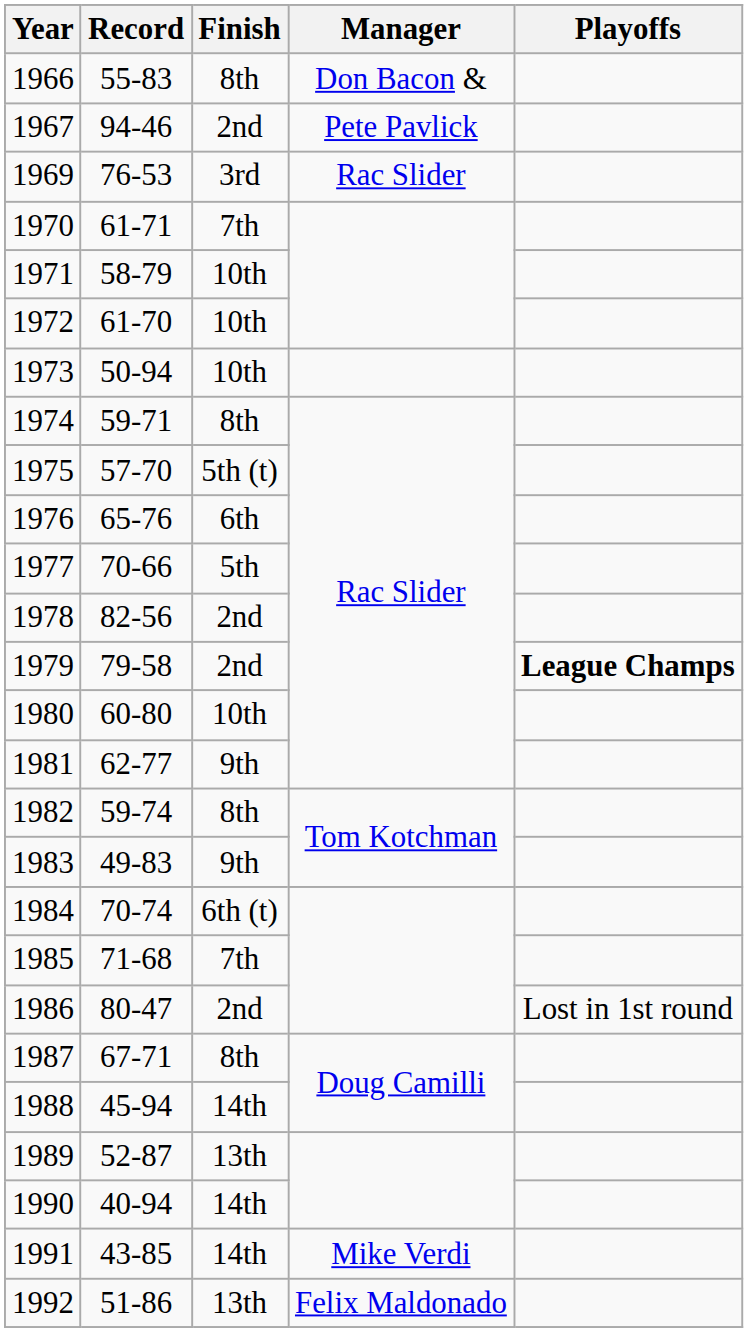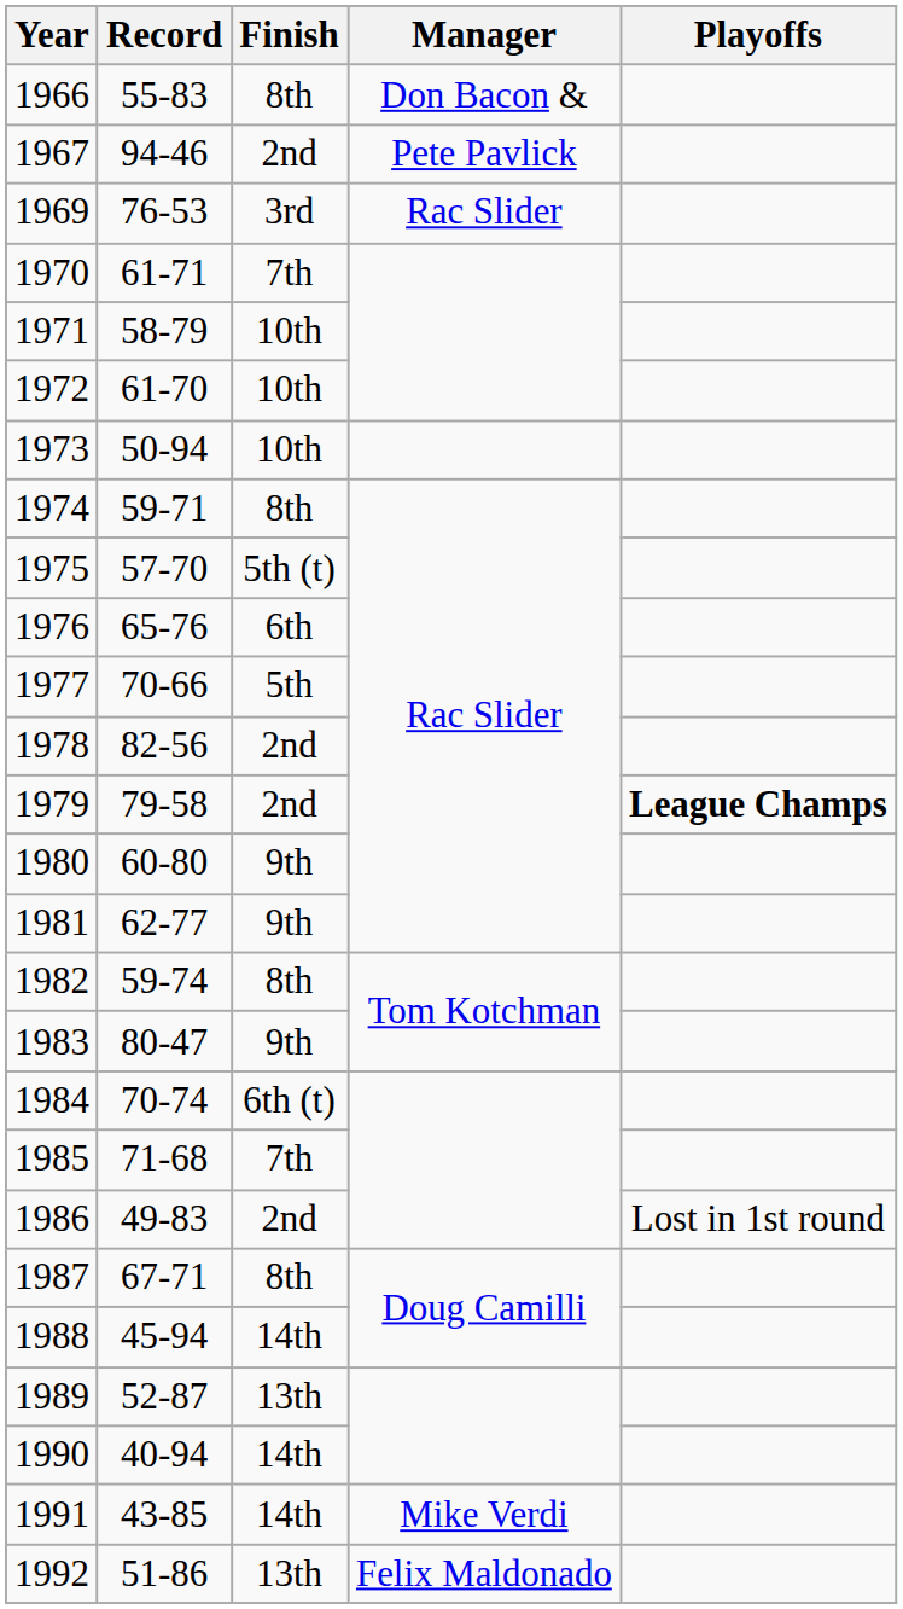 <table class="wikitable" style="text-align:center">
 <tr>
 <th>Year</th>
 <th>Record</th>
 <th>Finish</th>
 <th>Manager</th>
 <th>Playoffs</th>
 </tr>
 <tr>
 <td>1966</td>
 <td>55-83</td>
 <td>8th</td>
 <td><a href='#'>Don Bacon</a> & </td>
 <td></td>
 </tr>
 <tr>
 <td>1967</td>
 <td>94-46</td>
 <td>2nd</td>
 <td><a href='#'>Pete Pavlick</a></td>
 <td></td>
 </tr>
 <tr>
 <td>1969</td>
 <td>76-53</td>
 <td>3rd</td>
 <td><a href='#'>Rac Slider</a></td>
 <td></td>
 </tr>
 <tr>
 <td>1970</td>
 <td>61-71</td>
 <td>7th</td>
 <td rowspan=3></td>
 <td></td>
 </tr>
 <tr>
 <td>1971</td>
 <td>58-79</td>
 <td>10th</td>
 <td></td>
 </tr>
 <tr>
 <td>1972</td>
 <td>61-70</td>
 <td>10th</td>
 <td></td>
 </tr>
 <tr>
 <td>1973</td>
 <td>50-94</td>
 <td>10th</td>
 <td></td>
 <td></td>
 </tr>
 <tr>
 <td>1974</td>
 <td>59-71</td>
 <td>8th</td>
 <td rowspan=8><a href='#'>Rac Slider</a></td>
 <td></td>
 </tr>
 <tr>
 <td>1975</td>
 <td>57-70</td>
 <td>5th (t)</td>
 <td></td>
 </tr>
 <tr>
 <td>1976</td>
 <td>65-76</td>
 <td>6th</td>
 <td></td>
 </tr>
 <tr>
 <td>1977</td>
 <td>70-66</td>
 <td>5th</td>
 <td></td>
 </tr>
 <tr>
 <td>1978</td>
 <td>82-56</td>
 <td>2nd</td>
 <td></td>
 </tr>
 <tr>
 <td>1979</td>
 <td>79-58</td>
 <td>2nd</td>
 <td><strong>League Champs</strong></td>
 </tr>
 <tr>
 <td>1980</td>
 <td>60-80</td>
-<td>10th</td>
+<td>9th</td>
 <td></td>
 </tr>
 <tr>
 <td>1981</td>
 <td>62-77</td>
 <td>9th</td>
 <td></td>
 </tr>
 <tr>
 <td>1982</td>
 <td>59-74</td>
 <td>8th</td>
 <td rowspan=2><a href='#'>Tom Kotchman</a></td>
 <td></td>
 </tr>
 <tr>
 <td>1983</td>
-<td>49-83</td>
+<td>80-47</td>
 <td>9th</td>
 <td></td>
 </tr>
 <tr>
 <td>1984</td>
 <td>70-74</td>
 <td>6th (t)</td>
 <td rowspan=3></td>
 <td></td>
 </tr>
 <tr>
 <td>1985</td>
 <td>71-68</td>
 <td>7th</td>
 <td></td>
 </tr>
 <tr>
 <td>1986</td>
-<td>80-47</td>
+<td>49-83</td>
 <td>2nd</td>
 <td>Lost in 1st round</td>
 </tr>
 <tr>
 <td>1987</td>
 <td>67-71</td>
 <td>8th</td>
 <td rowspan=2><a href='#'>Doug Camilli</a></td>
 <td></td>
 </tr>
 <tr>
 <td>1988</td>
 <td>45-94</td>
 <td>14th</td>
 <td></td>
 </tr>
 <tr>
 <td>1989</td>
 <td>52-87</td>
 <td>13th</td>
 <td rowspan=2></td>
 <td></td>
 </tr>
 <tr>
 <td>1990</td>
 <td>40-94</td>
 <td>14th</td>
 <td></td>
 </tr>
 <tr>
 <td>1991</td>
 <td>43-85</td>
 <td>14th</td>
 <td><a href='#'>Mike Verdi</a></td>
 <td></td>
 </tr>
 <tr>
 <td>1992</td>
 <td>51-86</td>
 <td>13th</td>
 <td><a href='#'>Felix Maldonado</a></td>
 <td></td>
 </tr>
 </table>
